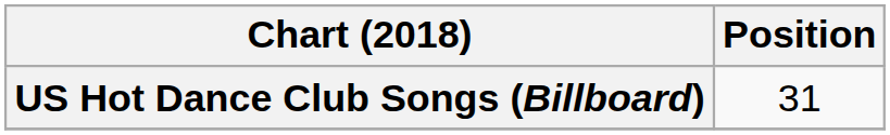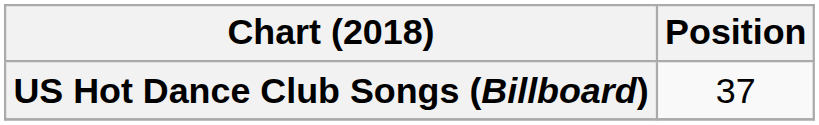 <table class="wikitable sortable plainrowheaders">
 <tr>
 <th scope="col">Chart (2018)</th>
 <th scope="col">Position</th>
 </tr>
 <tr>
 <th scope="row">US Hot Dance Club Songs (<em>Billboard</em>)</th>
-<td align="center">31</td>
+<td align="center">37</td>
 </tr>
 <tr>
 </tr>
 </table>
